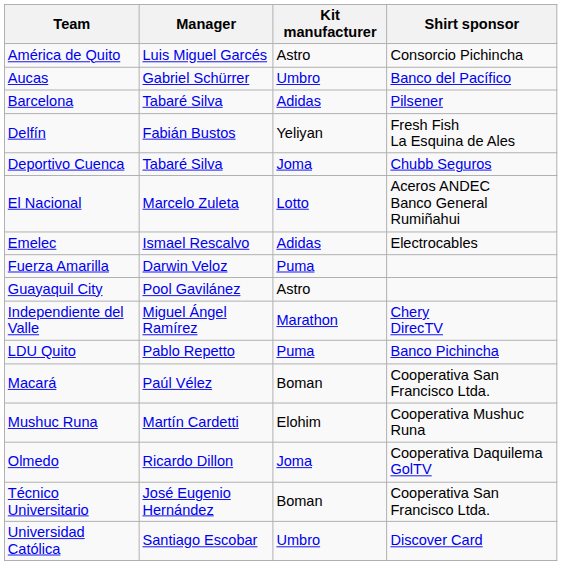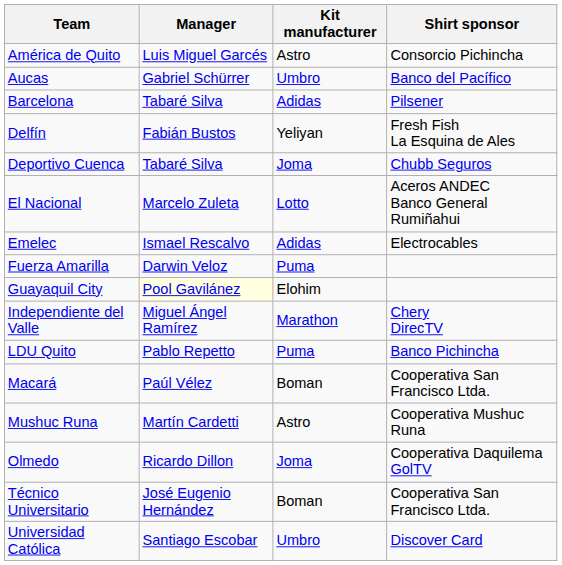 <table class="wikitable sortable" style="text-align: left;">
 <tr>
 <th>Team</th>
 <th>Manager</th>
 <th>Kit manufacturer</th>
 <th>Shirt sponsor</th>
 </tr>
 <tr>
 <td><a href='#'>América de Quito</a></td>
 <td> <a href='#'>Luis Miguel Garcés</a></td>
 <td>Astro</td>
 <td>Consorcio Pichincha</td>
 </tr>
 <tr>
 <td><a href='#'>Aucas</a></td>
 <td> <a href='#'>Gabriel Schürrer</a></td>
 <td><a href='#'>Umbro</a></td>
 <td><a href='#'>Banco del Pacífico</a></td>
 </tr>
 <tr>
 <td><a href='#'>Barcelona</a></td>
 <td> <a href='#'>Tabaré Silva</a></td>
 <td><a href='#'>Adidas</a></td>
 <td><a href='#'>Pilsener</a></td>
 </tr>
 <tr>
 <td><a href='#'>Delfín</a></td>
 <td> <a href='#'>Fabián Bustos</a></td>
 <td>Yeliyan</td>
 <td>Fresh Fish<br>La Esquina de Ales</td>
 </tr>
 <tr>
 <td><a href='#'>Deportivo Cuenca</a></td>
 <td> <a href='#'>Tabaré Silva</a></td>
 <td><a href='#'>Joma</a></td>
 <td><a href='#'>Chubb Seguros</a></td>
 </tr>
 <tr>
 <td><a href='#'>El Nacional</a></td>
 <td> <a href='#'>Marcelo Zuleta</a></td>
 <td><a href='#'>Lotto</a></td>
 <td>Aceros ANDEC<br>Banco General Rumiñahui</td>
 </tr>
 <tr>
 <td><a href='#'>Emelec</a></td>
 <td> <a href='#'>Ismael Rescalvo</a></td>
 <td><a href='#'>Adidas</a></td>
 <td>Electrocables</td>
 </tr>
 <tr>
 <td><a href='#'>Fuerza Amarilla</a></td>
 <td> <a href='#'>Darwin Veloz</a></td>
 <td><a href='#'>Puma</a></td>
 <td></td>
 </tr>
 <tr>
 <td><a href='#'>Guayaquil City</a></td>
-<td> <a href='#'>Pool Gavilánez</a></td>
-<td>Astro</td>
+<td style="background: lightyellow;"> <a href='#'>Pool Gavilánez</a></td>
+<td>Elohim</td>
 <td></td>
 </tr>
 <tr>
 <td><a href='#'>Independiente del Valle</a></td>
 <td> <a href='#'>Miguel Ángel Ramírez</a></td>
 <td><a href='#'>Marathon</a></td>
 <td><a href='#'>Chery</a><br><a href='#'>DirecTV</a></td>
 </tr>
 <tr>
 <td><a href='#'>LDU Quito</a></td>
 <td> <a href='#'>Pablo Repetto</a></td>
 <td><a href='#'>Puma</a></td>
 <td><a href='#'>Banco Pichincha</a></td>
 </tr>
 <tr>
 <td><a href='#'>Macará</a></td>
 <td> <a href='#'>Paúl Vélez</a></td>
 <td>Boman</td>
 <td>Cooperativa San Francisco Ltda.</td>
 </tr>
 <tr>
 <td><a href='#'>Mushuc Runa</a></td>
 <td> <a href='#'>Martín Cardetti</a></td>
-<td>Elohim</td>
+<td>Astro</td>
 <td>Cooperativa Mushuc Runa</td>
 </tr>
 <tr>
 <td><a href='#'>Olmedo</a></td>
 <td> <a href='#'>Ricardo Dillon</a></td>
 <td><a href='#'>Joma</a></td>
 <td>Cooperativa Daquilema<br><a href='#'>GolTV</a></td>
 </tr>
 <tr>
 <td><a href='#'>Técnico Universitario</a></td>
 <td> <a href='#'>José Eugenio Hernández</a></td>
 <td>Boman</td>
 <td>Cooperativa San Francisco Ltda.</td>
 </tr>
 <tr>
 <td><a href='#'>Universidad Católica</a></td>
 <td> <a href='#'>Santiago Escobar</a></td>
 <td><a href='#'>Umbro</a></td>
 <td><a href='#'>Discover Card</a></td>
 </tr>
 </table>
